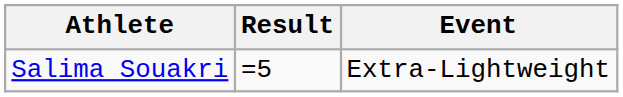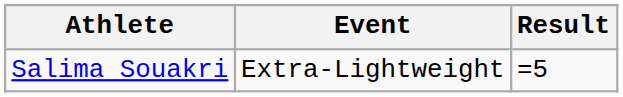 <table class=wikitable style=font-size:90%>
 <tr>
 <th>Athlete</th>
+<th>Event</th>
 <th>Result</th>
-<th>Event</th>
 </tr>
 <tr>
 <td><a href='#'>Salima Souakri</a></td>
+<td>Extra-Lightweight</td>
 <td>=5</td>
-<td>Extra-Lightweight</td>
 </tr>
 </table>
